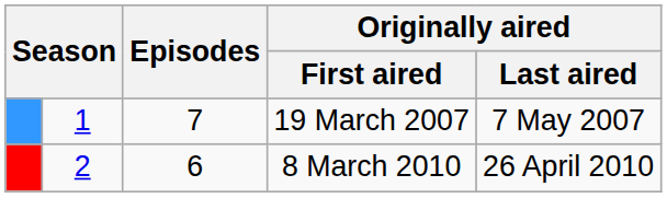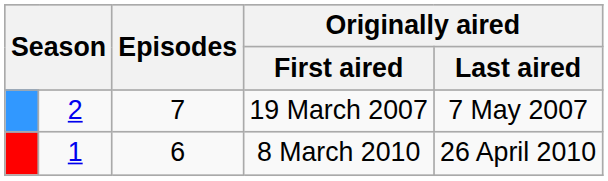 <table class="wikitable plainrowheaders" style="text-align:center;">
 <tr>
 <th colspan="2" rowspan="2">Season</th>
 <th rowspan="2">Episodes</th>
 <th colspan="2">Originally aired</th>
 </tr>
 <tr>
 <th>First aired</th>
 <th>Last aired</th>
 </tr>
 <tr>
 <td bgcolor="3198FF"></td>
-<td><a href='#'>1</a></td>
+<td><a href='#'>2</a></td>
 <td>7</td>
 <td>19 March 2007</td>
 <td>7 May 2007</td>
 </tr>
 <tr>
 <td bgcolor="Red"></td>
-<td><a href='#'>2</a></td>
+<td><a href='#'>1</a></td>
 <td>6</td>
 <td>8 March 2010</td>
 <td>26 April 2010</td>
 </tr>
 </table>
